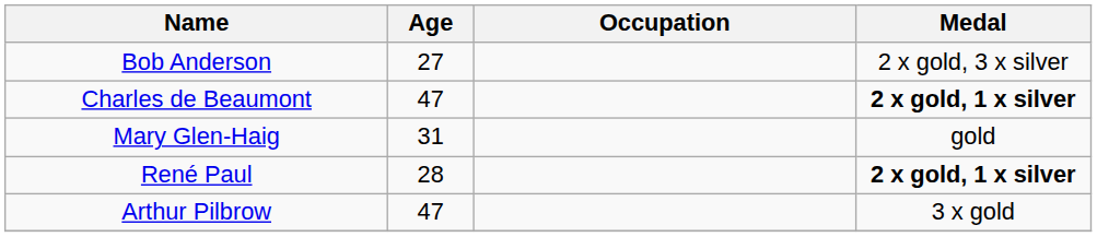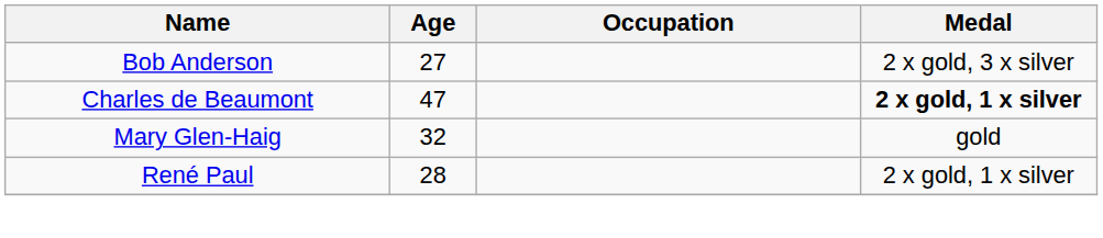 <table class="wikitable" style="text-align: center">
 <tr>
 <th width=250>Name</th>
 <th width=50>Age</th>
 <th width=250>Occupation</th>
 <th width=150>Medal</th>
 </tr>
 <tr>
 <td><a href='#'>Bob Anderson</a></td>
 <td>27</td>
 <td></td>
 <td>2 x gold, 3 x silver</td>
 </tr>
 <tr>
 <td><a href='#'>Charles de Beaumont</a></td>
 <td>47</td>
 <td></td>
 <td><strong>2 x gold, 1 x silver</strong></td>
 </tr>
 <tr>
 <td><a href='#'>Mary Glen-Haig</a></td>
-<td>31</td>
+<td>32</td>
 <td></td>
 <td>gold</td>
 </tr>
 <tr>
 <td><a href='#'>René Paul</a></td>
 <td>28</td>
 <td></td>
-<td><strong>2 x gold, 1 x silver</strong></td>
-</tr>
-<tr>
-<td><a href='#'>Arthur Pilbrow</a></td>
-<td>47</td>
-<td></td>
-<td>3 x gold</td>
+<td>2 x gold, 1 x silver</td>
 </tr>
 <tr>
 </tr>
 </table>
